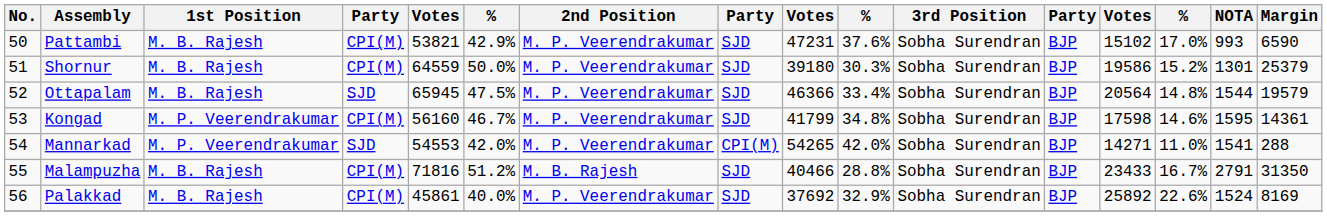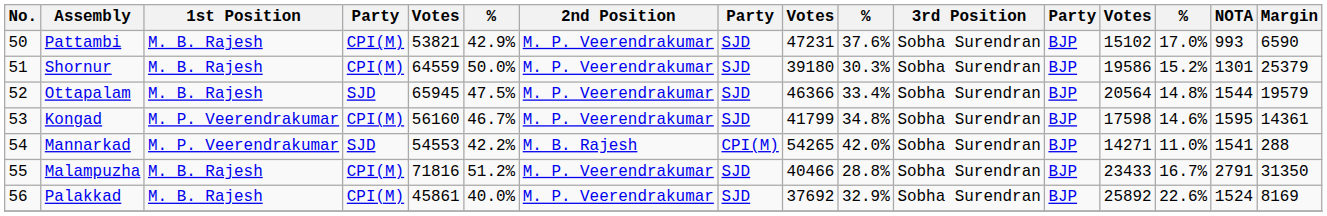 <table class="wikitable sortable" style="font-size:95%;">
 <tr>
 <th>No.</th>
 <th>Assembly</th>
 <th>1st Position</th>
 <th>Party</th>
 <th>Votes</th>
 <th>%</th>
 <th>2nd Position</th>
 <th>Party</th>
 <th>Votes</th>
 <th>%</th>
 <th>3rd Position</th>
 <th>Party</th>
 <th>Votes</th>
 <th>%</th>
 <th>NOTA</th>
 <th>Margin</th>
 </tr>
 <tr>
 <td>50</td>
 <td><a href='#'>Pattambi</a></td>
 <td><a href='#'>M. B. Rajesh</a></td>
 <td><a href='#'>CPI(M)</a></td>
 <td>53821</td>
 <td>42.9%</td>
 <td><a href='#'>M. P. Veerendrakumar</a></td>
 <td><a href='#'>SJD</a></td>
 <td>47231</td>
 <td>37.6%</td>
 <td>Sobha Surendran</td>
 <td><a href='#'>BJP</a></td>
 <td>15102</td>
 <td>17.0%</td>
 <td>993</td>
 <td>6590</td>
 </tr>
 <tr>
 <td>51</td>
 <td><a href='#'>Shornur</a></td>
 <td><a href='#'>M. B. Rajesh</a></td>
 <td><a href='#'>CPI(M)</a></td>
 <td>64559</td>
 <td>50.0%</td>
 <td><a href='#'>M. P. Veerendrakumar</a></td>
 <td><a href='#'>SJD</a></td>
 <td>39180</td>
 <td>30.3%</td>
 <td>Sobha Surendran</td>
 <td><a href='#'>BJP</a></td>
 <td>19586</td>
 <td>15.2%</td>
 <td>1301</td>
 <td>25379</td>
 </tr>
 <tr>
 <td>52</td>
 <td><a href='#'>Ottapalam</a></td>
 <td><a href='#'>M. B. Rajesh</a></td>
 <td><a href='#'>SJD</a></td>
 <td>65945</td>
 <td>47.5%</td>
 <td><a href='#'>M. P. Veerendrakumar</a></td>
 <td><a href='#'>SJD</a></td>
 <td>46366</td>
 <td>33.4%</td>
 <td>Sobha Surendran</td>
 <td><a href='#'>BJP</a></td>
 <td>20564</td>
 <td>14.8%</td>
 <td>1544</td>
 <td>19579</td>
 </tr>
 <tr>
 <td>53</td>
 <td><a href='#'>Kongad</a></td>
 <td><a href='#'>M. P. Veerendrakumar</a></td>
 <td><a href='#'>CPI(M)</a></td>
 <td>56160</td>
 <td>46.7%</td>
 <td><a href='#'>M. P. Veerendrakumar</a></td>
 <td><a href='#'>SJD</a></td>
 <td>41799</td>
 <td>34.8%</td>
 <td>Sobha Surendran</td>
 <td><a href='#'>BJP</a></td>
 <td>17598</td>
 <td>14.6%</td>
 <td>1595</td>
 <td>14361</td>
 </tr>
 <tr>
 <td>54</td>
 <td><a href='#'>Mannarkad</a></td>
 <td><a href='#'>M. P. Veerendrakumar</a></td>
 <td><a href='#'>SJD</a></td>
 <td>54553</td>
-<td>42.0%</td>
-<td><a href='#'>M. P. Veerendrakumar</a></td>
+<td>42.2%</td>
+<td><a href='#'>M. B. Rajesh</a></td>
 <td><a href='#'>CPI(M)</a></td>
 <td>54265</td>
 <td>42.0%</td>
 <td>Sobha Surendran</td>
 <td><a href='#'>BJP</a></td>
 <td>14271</td>
 <td>11.0%</td>
 <td>1541</td>
 <td>288</td>
 </tr>
 <tr>
 <td>55</td>
 <td><a href='#'>Malampuzha</a></td>
 <td><a href='#'>M. B. Rajesh</a></td>
 <td><a href='#'>CPI(M)</a></td>
 <td>71816</td>
 <td>51.2%</td>
-<td><a href='#'>M. B. Rajesh</a></td>
+<td><a href='#'>M. P. Veerendrakumar</a></td>
 <td><a href='#'>SJD</a></td>
 <td>40466</td>
 <td>28.8%</td>
 <td>Sobha Surendran</td>
 <td><a href='#'>BJP</a></td>
 <td>23433</td>
 <td>16.7%</td>
 <td>2791</td>
 <td>31350</td>
 </tr>
 <tr>
 <td>56</td>
 <td><a href='#'>Palakkad</a></td>
 <td><a href='#'>M. B. Rajesh</a></td>
 <td><a href='#'>CPI(M)</a></td>
 <td>45861</td>
 <td>40.0%</td>
 <td><a href='#'>M. P. Veerendrakumar</a></td>
 <td><a href='#'>SJD</a></td>
 <td>37692</td>
 <td>32.9%</td>
 <td>Sobha Surendran</td>
 <td><a href='#'>BJP</a></td>
 <td>25892</td>
 <td>22.6%</td>
 <td>1524</td>
 <td>8169</td>
 </tr>
 <tr>
 </tr>
 <tr>
 </tr>
 </table>
